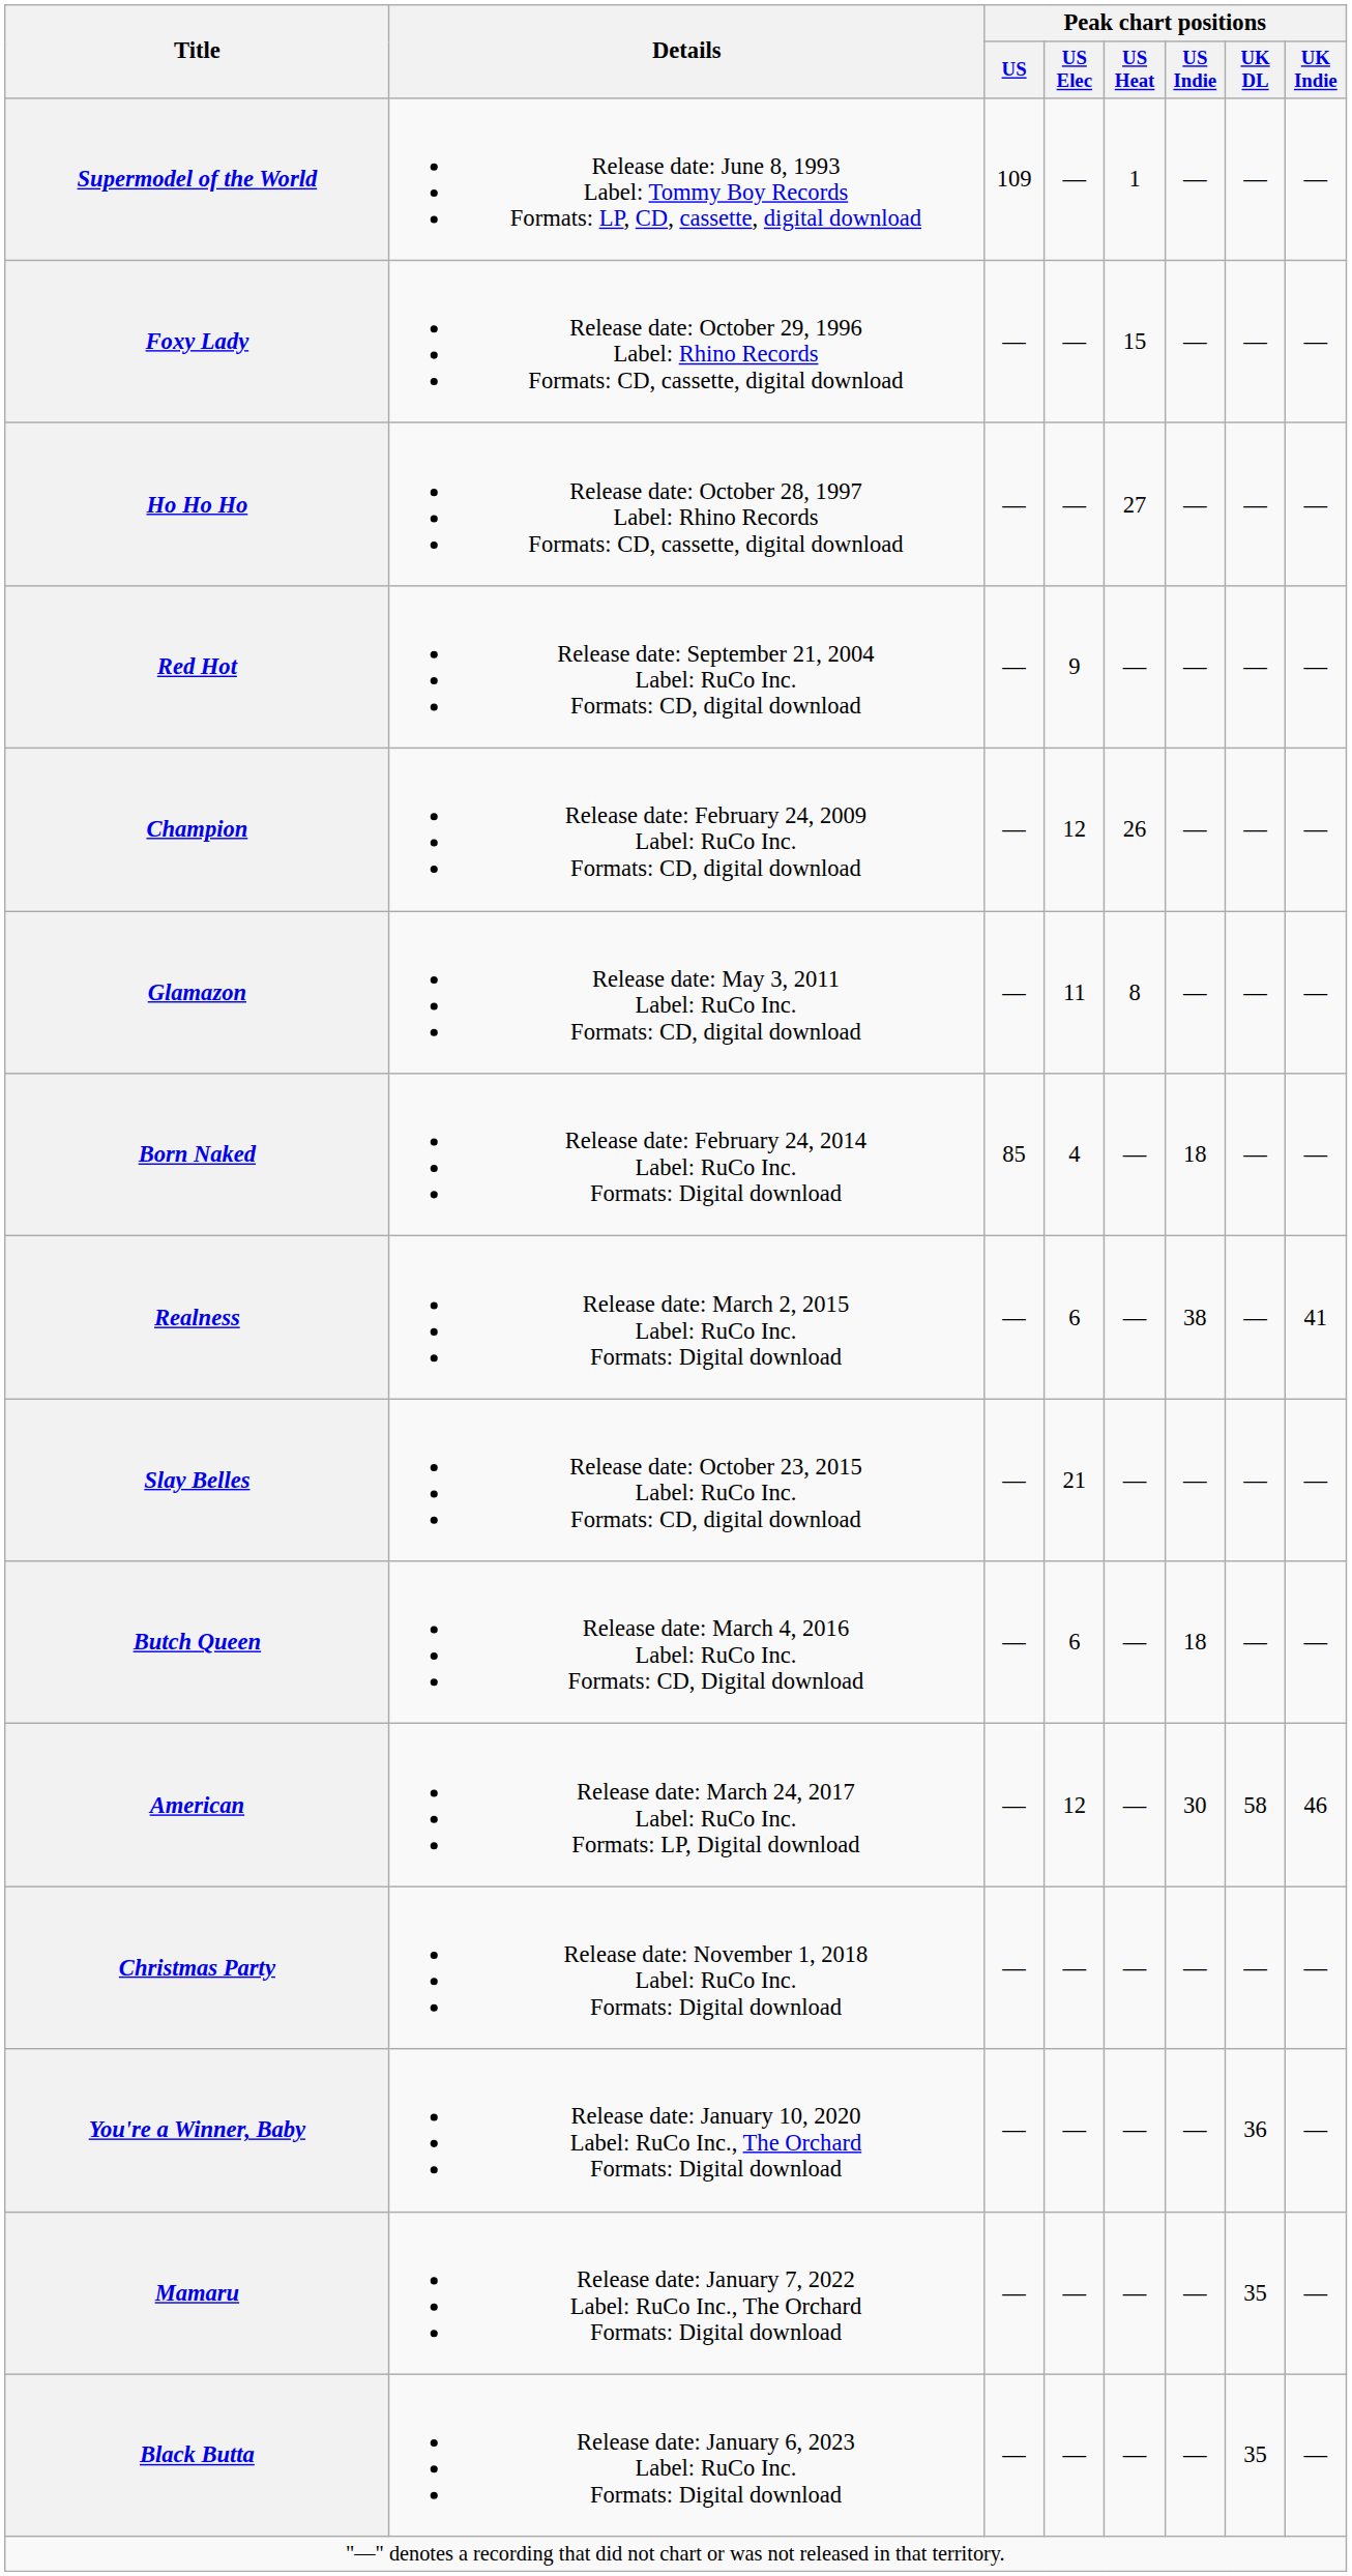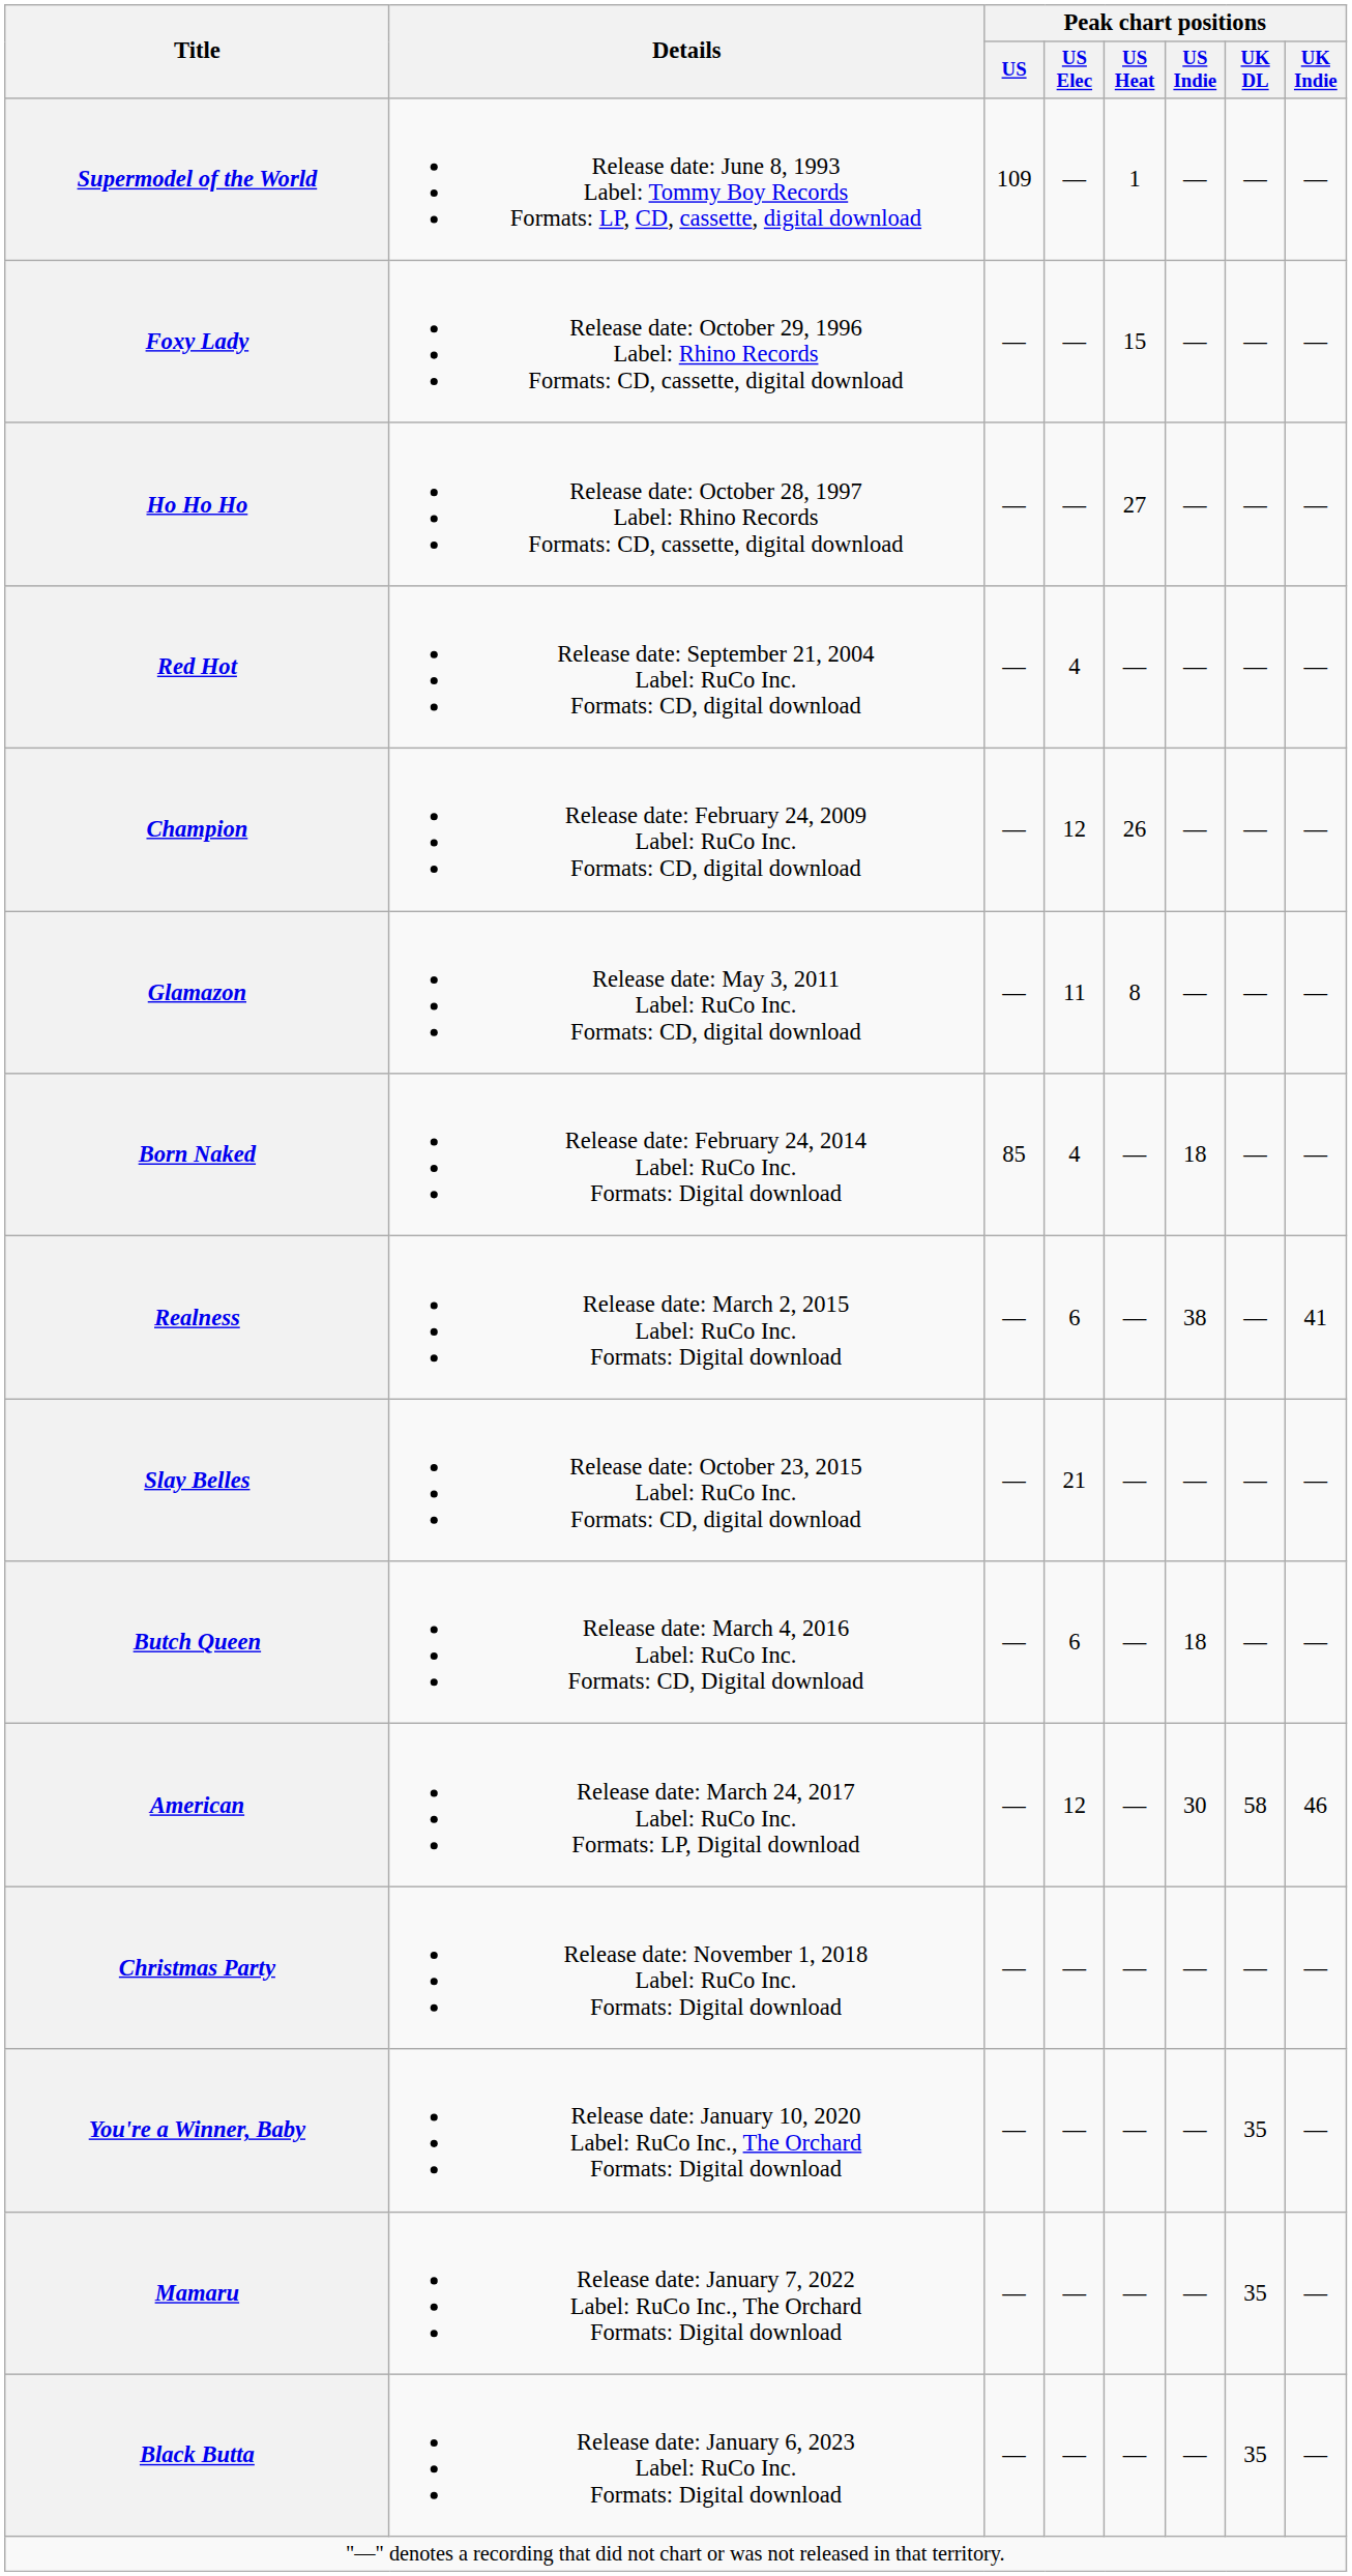 <table class="wikitable plainrowheaders" style="text-align:center;">
 <tr>
 <th rowspan="2" style="width:16em;">Title</th>
 <th rowspan="2" style="width:25em;">Details</th>
 <th colspan="6">Peak chart positions</th>
 </tr>
 <tr style="font-size:smaller;">
 <th style="width:35px;"><a href='#'>US</a><br></th>
 <th style="width:35px;"><a href='#'>US<br>Elec</a><br></th>
 <th style="width:35px;"><a href='#'>US<br>Heat</a><br></th>
 <th style="width:35px;"><a href='#'>US Indie</a><br></th>
 <th style="width:35px;"><a href='#'>UK<br>DL</a><br></th>
 <th style="width:35px;"><a href='#'>UK<br>Indie</a><br></th>
 </tr>
 <tr>
 <th scope="row"><em><a href='#'>Supermodel of the World</a></em></th>
 <td><br><ul><li>Release date: June 8, 1993</li><li>Label: <a href='#'>Tommy Boy Records</a></li><li>Formats: <a href='#'>LP</a>, <a href='#'>CD</a>, <a href='#'>cassette</a>, <a href='#'>digital download</a></li></ul></td>
 <td>109</td>
 <td>—</td>
 <td>1</td>
 <td>—</td>
 <td>—</td>
 <td>—</td>
 </tr>
 <tr>
 <th scope="row"><em><a href='#'>Foxy Lady</a></em></th>
 <td><br><ul><li>Release date: October 29, 1996</li><li>Label: <a href='#'>Rhino Records</a></li><li>Formats: CD, cassette, digital download</li></ul></td>
 <td>—</td>
 <td>—</td>
 <td>15</td>
 <td>—</td>
 <td>—</td>
 <td>—</td>
 </tr>
 <tr>
 <th scope="row"><em><a href='#'>Ho Ho Ho</a></em></th>
 <td><br><ul><li>Release date: October 28, 1997</li><li>Label: Rhino Records</li><li>Formats: CD, cassette, digital download</li></ul></td>
 <td>—</td>
 <td>—</td>
 <td>27</td>
 <td>—</td>
 <td>—</td>
 <td>—</td>
 </tr>
 <tr>
 <th scope="row"><em><a href='#'>Red Hot</a></em></th>
 <td><br><ul><li>Release date: September 21, 2004</li><li>Label: RuCo Inc.</li><li>Formats: CD, digital download</li></ul></td>
 <td>—</td>
-<td>9</td>
+<td>4</td>
 <td>—</td>
 <td>—</td>
 <td>—</td>
 <td>—</td>
 </tr>
 <tr>
 <th scope="row"><em><a href='#'>Champion</a></em></th>
 <td><br><ul><li>Release date: February 24, 2009</li><li>Label: RuCo Inc.</li><li>Formats: CD, digital download</li></ul></td>
 <td>—</td>
 <td>12</td>
 <td>26</td>
 <td>—</td>
 <td>—</td>
 <td>—</td>
 </tr>
 <tr>
 <th scope="row"><em><a href='#'>Glamazon</a></em></th>
 <td><br><ul><li>Release date: May 3, 2011</li><li>Label: RuCo Inc.</li><li>Formats: CD, digital download</li></ul></td>
 <td>—</td>
 <td>11</td>
 <td>8</td>
 <td>—</td>
 <td>—</td>
 <td>—</td>
 </tr>
 <tr>
 <th scope="row"><em><a href='#'>Born Naked</a></em></th>
 <td><br><ul><li>Release date: February 24, 2014</li><li>Label: RuCo Inc.</li><li>Formats: Digital download</li></ul></td>
 <td>85</td>
 <td>4</td>
 <td>—</td>
 <td>18</td>
 <td>—</td>
 <td>—</td>
 </tr>
 <tr>
 <th scope="row"><em><a href='#'>Realness</a></em></th>
 <td><br><ul><li>Release date: March 2, 2015</li><li>Label: RuCo Inc.</li><li>Formats: Digital download</li></ul></td>
 <td>—</td>
 <td>6</td>
 <td>—</td>
 <td>38</td>
 <td>—</td>
 <td>41</td>
 </tr>
 <tr>
 <th scope="row"><em><a href='#'>Slay Belles</a></em></th>
 <td><br><ul><li>Release date: October 23, 2015</li><li>Label: RuCo Inc.</li><li>Formats: CD, digital download</li></ul></td>
 <td>—</td>
 <td>21</td>
 <td>—</td>
 <td>—</td>
 <td>—</td>
 <td>—</td>
 </tr>
 <tr>
 <th scope="row"><em><a href='#'>Butch Queen</a></em></th>
 <td><br><ul><li>Release date: March 4, 2016</li><li>Label: RuCo Inc.</li><li>Formats: CD, Digital download</li></ul></td>
 <td>—</td>
 <td>6</td>
 <td>—</td>
 <td>18</td>
 <td>—</td>
 <td>—</td>
 </tr>
 <tr>
 <th scope="row"><em><a href='#'>American</a></em></th>
 <td><br><ul><li>Release date: March 24, 2017</li><li>Label: RuCo Inc.</li><li>Formats: LP, Digital download</li></ul></td>
 <td>—</td>
 <td>12</td>
 <td>—</td>
 <td>30</td>
 <td>58</td>
 <td>46</td>
 </tr>
 <tr>
 <th scope="row"><em><a href='#'>Christmas Party</a></em></th>
 <td><br><ul><li>Release date: November 1, 2018</li><li>Label: RuCo Inc.</li><li>Formats: Digital download</li></ul></td>
 <td>—</td>
 <td>—</td>
 <td>—</td>
 <td>—</td>
 <td>—</td>
 <td>—</td>
 </tr>
 <tr>
 <th scope="row"><em><a href='#'>You're a Winner, Baby</a></em></th>
 <td><br><ul><li>Release date: January 10, 2020</li><li>Label: RuCo Inc., <a href='#'>The Orchard</a></li><li>Formats: Digital download</li></ul></td>
 <td>—</td>
 <td>—</td>
 <td>—</td>
 <td>—</td>
-<td>36</td>
+<td>35</td>
 <td>—</td>
 </tr>
 <tr>
 <th scope="row"><em><a href='#'>Mamaru</a></em></th>
 <td><br><ul><li>Release date: January 7, 2022</li><li>Label: RuCo Inc., The Orchard</li><li>Formats: Digital download</li></ul></td>
 <td>—</td>
 <td>—</td>
 <td>—</td>
 <td>—</td>
 <td>35</td>
 <td>—</td>
 </tr>
 <tr>
 <th scope="row"><em><a href='#'>Black Butta</a></em></th>
 <td><br><ul><li>Release date: January 6, 2023</li><li>Label: RuCo Inc.</li><li>Formats: Digital download</li></ul></td>
 <td>—</td>
 <td>—</td>
 <td>—</td>
 <td>—</td>
 <td>35</td>
 <td>—</td>
 </tr>
 <tr>
 <td colspan="10" style="font-size:90%">"—" denotes a recording that did not chart or was not released in that territory.</td>
 </tr>
 </table>
